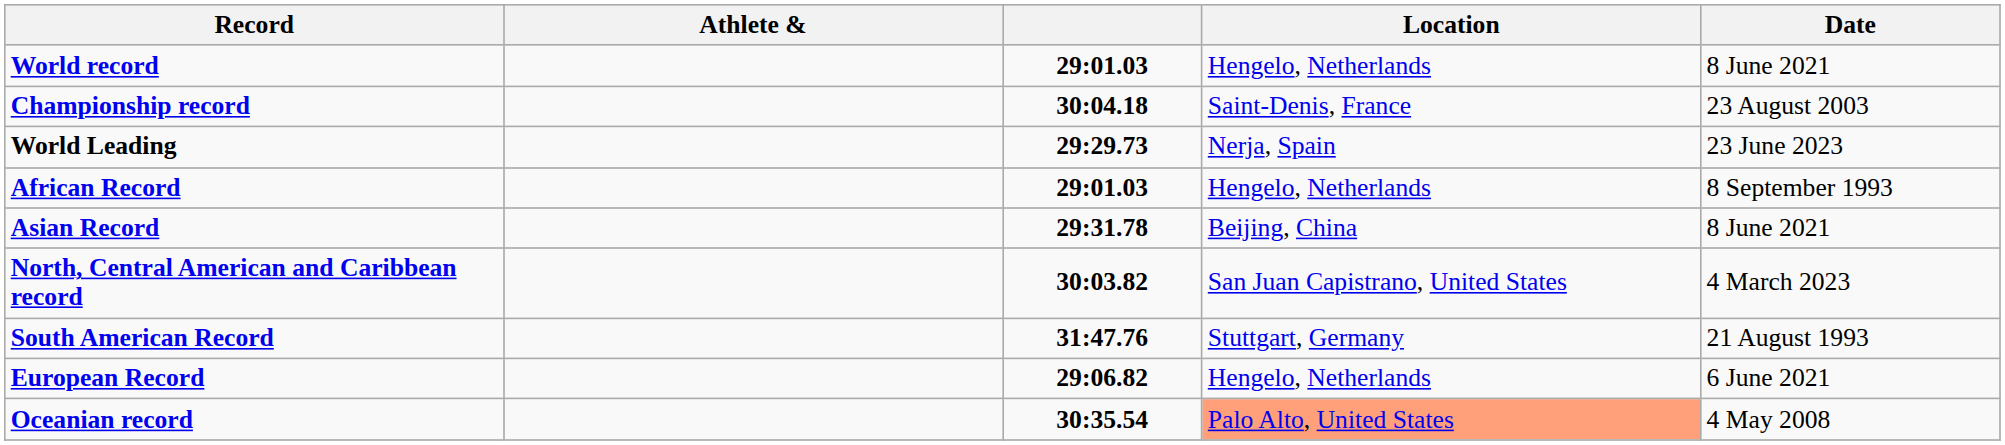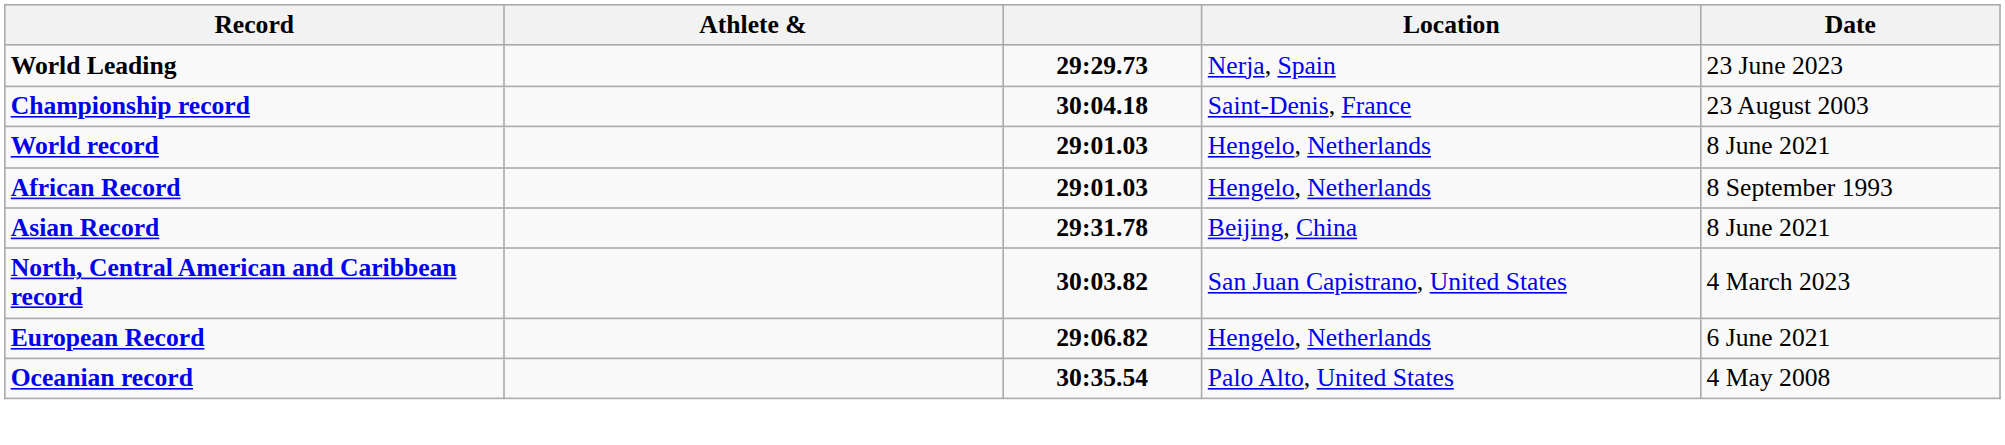 <table class="wikitable">
 <tr>
 <th width=25% align=center>Record</th>
 <th width=25% align=center>Athlete & </th>
 <th width=10% align=center></th>
 <th width=25% align=center>Location</th>
 <th width=15% align=center>Date</th>
 </tr>
 <tr>
-<td><strong><a href='#'>World record</a></strong></td>
+<td><strong>World Leading</strong></td>
 <td></td>
-<td align=center><strong>29:01.03</strong></td>
-<td><a href='#'>Hengelo</a>, <a href='#'>Netherlands</a></td>
-<td>8 June 2021</td>
+<td align=center><strong> 29:29.73 </strong></td>
+<td><a href='#'>Nerja</a>, <a href='#'>Spain</a></td>
+<td>23 June 2023</td>
 </tr>
 <tr>
 <td><strong><a href='#'>Championship record</a></strong></td>
 <td></td>
 <td align=center><strong>30:04.18</strong></td>
 <td><a href='#'>Saint-Denis</a>, <a href='#'>France</a></td>
 <td>23 August 2003</td>
 </tr>
 <tr>
-<td><strong>World Leading</strong></td>
+<td><strong><a href='#'>World record</a></strong></td>
 <td></td>
-<td align=center><strong> 29:29.73 </strong></td>
-<td><a href='#'>Nerja</a>, <a href='#'>Spain</a></td>
-<td>23 June 2023</td>
+<td align=center><strong>29:01.03</strong></td>
+<td><a href='#'>Hengelo</a>, <a href='#'>Netherlands</a></td>
+<td>8 June 2021</td>
 </tr>
 <tr>
 <td><strong><a href='#'>African Record</a></strong></td>
 <td></td>
 <td align=center><strong>29:01.03</strong></td>
 <td><a href='#'>Hengelo</a>, <a href='#'>Netherlands</a></td>
 <td>8 September 1993</td>
 </tr>
 <tr>
 <td><strong><a href='#'>Asian Record</a></strong></td>
 <td></td>
 <td align=center><strong>29:31.78</strong></td>
 <td><a href='#'>Beijing</a>, <a href='#'>China</a></td>
 <td>8 June 2021</td>
 </tr>
 <tr>
 <td><strong><a href='#'>North, Central American and Caribbean record</a></strong></td>
 <td></td>
 <td align=center><strong>30:03.82 </strong></td>
 <td><a href='#'>San Juan Capistrano</a>, <a href='#'>United States</a></td>
 <td>4 March 2023</td>
 </tr>
 <tr>
-<td><strong><a href='#'>South American Record</a></strong></td>
-<td></td>
-<td align=center><strong>31:47.76</strong></td>
-<td><a href='#'>Stuttgart</a>, <a href='#'>Germany</a></td>
-<td>21 August 1993</td>
-</tr>
-<tr>
 <td><strong><a href='#'>European Record</a></strong></td>
 <td></td>
 <td align=center><strong>29:06.82</strong></td>
 <td><a href='#'>Hengelo</a>, <a href='#'>Netherlands</a></td>
 <td>6 June 2021</td>
 </tr>
 <tr>
 <td><strong><a href='#'>Oceanian record</a></strong></td>
 <td></td>
 <td align=center><strong>30:35.54</strong></td>
-<td style="background: lightsalmon;"><a href='#'>Palo Alto</a>, <a href='#'>United States</a></td>
+<td><a href='#'>Palo Alto</a>, <a href='#'>United States</a></td>
 <td>4 May 2008</td>
 </tr>
 </table>
